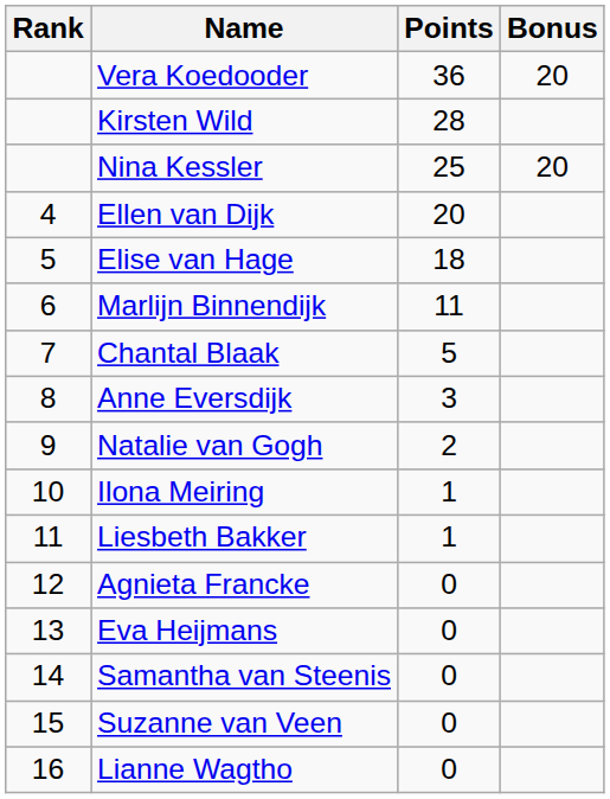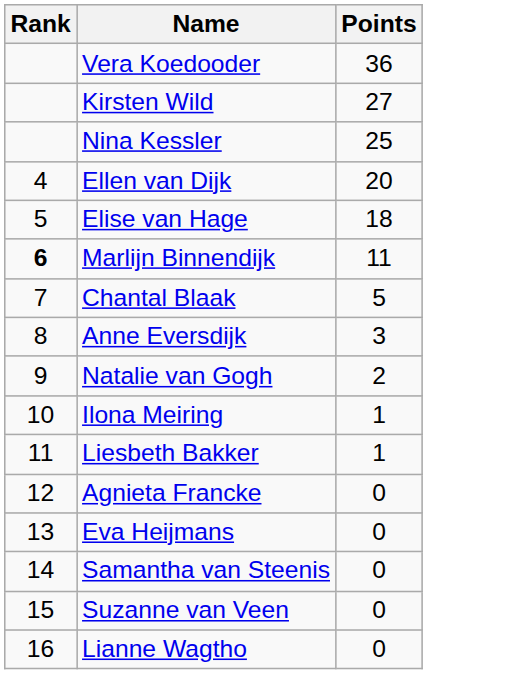 <table class="wikitable sortable" style="text-align:center">
 <tr>
 <th>Rank</th>
 <th>Name</th>
 <th>Points</th>
-<th>Bonus</th>
 </tr>
 <tr>
 <td></td>
 <td align=left><a href='#'>Vera Koedooder</a></td>
 <td>36</td>
-<td>20</td>
 </tr>
 <tr>
 <td></td>
 <td align=left><a href='#'>Kirsten Wild</a></td>
-<td>28</td>
-<td></td>
+<td>27</td>
 </tr>
 <tr>
 <td></td>
 <td align=left><a href='#'>Nina Kessler</a></td>
 <td>25</td>
-<td>20</td>
 </tr>
 <tr>
 <td>4</td>
 <td align=left><a href='#'>Ellen van Dijk</a></td>
 <td>20</td>
-<td></td>
 </tr>
 <tr>
 <td>5</td>
 <td align=left><a href='#'>Elise van Hage</a></td>
 <td>18</td>
-<td></td>
 </tr>
 <tr>
-<td>6</td>
+<td><strong>6</strong></td>
 <td align=left><a href='#'>Marlijn Binnendijk</a></td>
 <td>11</td>
-<td></td>
 </tr>
 <tr>
 <td>7</td>
 <td align=left><a href='#'>Chantal Blaak</a></td>
 <td>5</td>
-<td></td>
 </tr>
 <tr>
 <td>8</td>
 <td align=left><a href='#'>Anne Eversdijk</a></td>
 <td>3</td>
-<td></td>
 </tr>
 <tr>
 <td>9</td>
 <td align=left><a href='#'>Natalie van Gogh</a></td>
 <td>2</td>
-<td></td>
 </tr>
 <tr>
 <td>10</td>
 <td align=left><a href='#'>Ilona Meiring</a></td>
 <td>1</td>
-<td></td>
 </tr>
 <tr>
 <td>11</td>
 <td align=left><a href='#'>Liesbeth Bakker</a></td>
 <td>1</td>
-<td></td>
 </tr>
 <tr>
 <td>12</td>
 <td align=left><a href='#'>Agnieta Francke</a></td>
 <td>0</td>
-<td></td>
 </tr>
 <tr>
 <td>13</td>
 <td align=left><a href='#'>Eva Heijmans</a></td>
 <td>0</td>
-<td></td>
 </tr>
 <tr>
 <td>14</td>
 <td align=left><a href='#'>Samantha van Steenis</a></td>
 <td>0</td>
-<td></td>
 </tr>
 <tr>
 <td>15</td>
 <td align=left><a href='#'>Suzanne van Veen</a></td>
 <td>0</td>
-<td></td>
 </tr>
 <tr>
 <td>16</td>
 <td align=left><a href='#'>Lianne Wagtho</a></td>
 <td>0</td>
-<td></td>
 </tr>
 </table>
